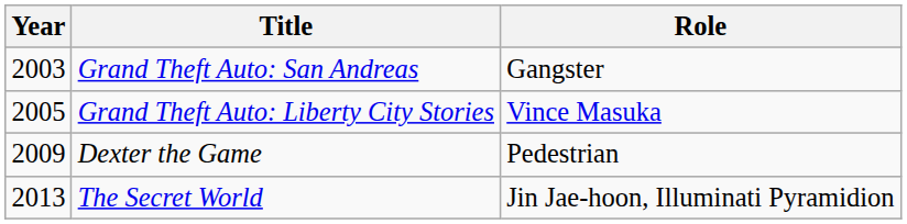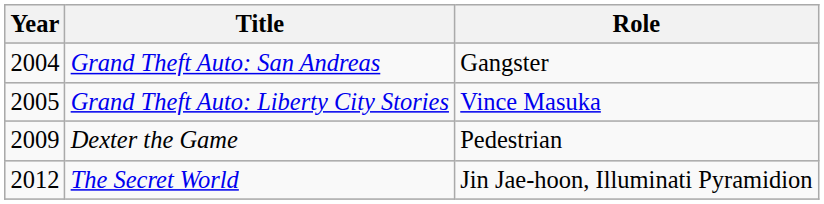 <table class="wikitable sortable">
 <tr>
 <th>Year</th>
 <th>Title</th>
 <th>Role</th>
 </tr>
 <tr>
-<td>2003</td>
+<td>2004</td>
 <td><em><a href='#'>Grand Theft Auto: San Andreas</a></em></td>
 <td>Gangster</td>
 </tr>
 <tr>
 <td>2005</td>
 <td><em><a href='#'>Grand Theft Auto: Liberty City Stories</a></em></td>
 <td><a href='#'>Vince Masuka</a></td>
 </tr>
 <tr>
 <td>2009</td>
 <td><em>Dexter the Game</em></td>
 <td>Pedestrian</td>
 </tr>
 <tr>
-<td>2013</td>
+<td>2012</td>
 <td><em><a href='#'>The Secret World</a></em></td>
 <td>Jin Jae-hoon, Illuminati Pyramidion</td>
 </tr>
 </table>
